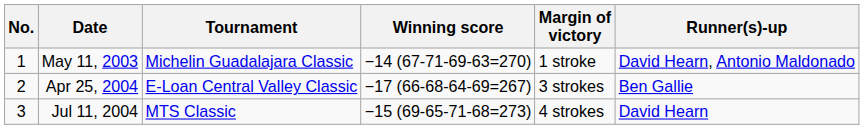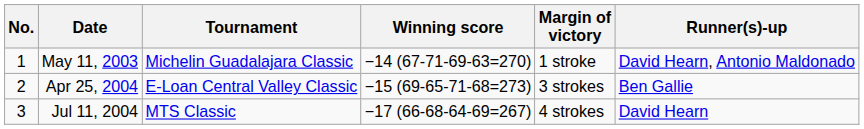 <table class="wikitable" style="font-size:95%;">
 <tr>
 <th>No.</th>
 <th>Date</th>
 <th>Tournament</th>
 <th>Winning score</th>
 <th>Margin of<br>victory</th>
 <th>Runner(s)-up</th>
 </tr>
 <tr>
 <td align=center>1</td>
 <td align=right>May 11, <a href='#'>2003</a></td>
 <td><a href='#'>Michelin Guadalajara Classic</a></td>
 <td>−14 (67-71-69-63=270)</td>
 <td>1 stroke</td>
 <td> <a href='#'>David Hearn</a>,  <a href='#'>Antonio Maldonado</a></td>
 </tr>
 <tr>
 <td align=center>2</td>
 <td align=right>Apr 25, <a href='#'>2004</a></td>
 <td><a href='#'>E-Loan Central Valley Classic</a></td>
-<td>−17 (66-68-64-69=267)</td>
+<td>−15 (69-65-71-68=273)</td>
 <td>3 strokes</td>
 <td> <a href='#'>Ben Gallie</a></td>
 </tr>
 <tr>
 <td align=center>3</td>
 <td align=right>Jul 11, 2004</td>
 <td><a href='#'>MTS Classic</a></td>
-<td>−15 (69-65-71-68=273)</td>
+<td>−17 (66-68-64-69=267)</td>
 <td>4 strokes</td>
 <td> <a href='#'>David Hearn</a></td>
 </tr>
 </table>
